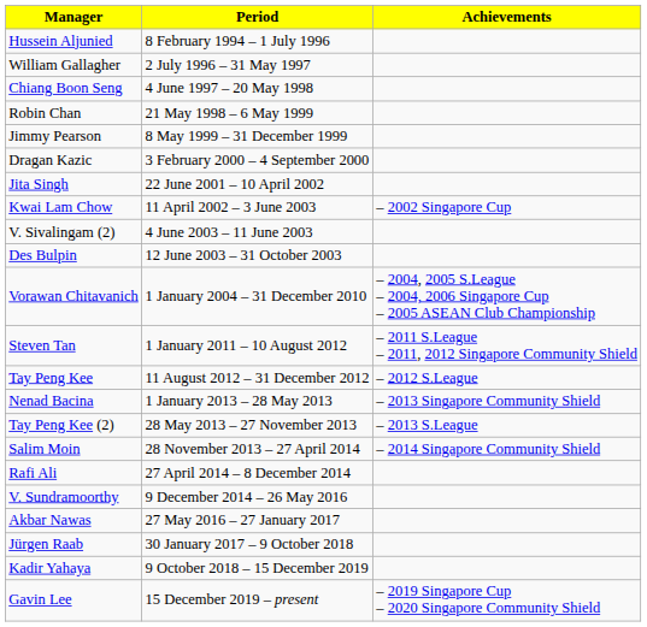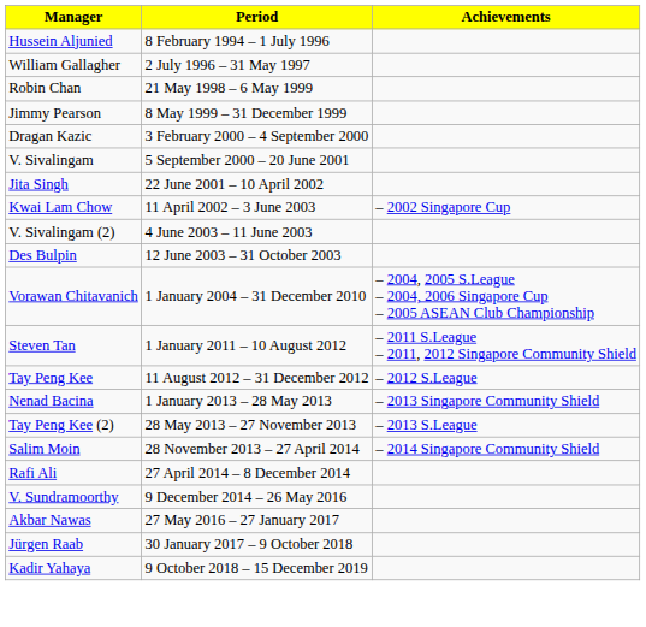 <table class="wikitable">
 <tr>
 <th style="background:#FFFF00; color:black; text-align:center;">Manager</th>
 <th style="background:#FFFF00; color:black; text-align:center;">Period</th>
 <th style="background:#FFFF00; color:black; text-align:center;">Achievements</th>
 </tr>
 <tr>
 <td> <a href='#'>Hussein Aljunied</a></td>
 <td>8 February 1994 – 1 July 1996</td>
 <td></td>
 </tr>
 <tr>
 <td> William Gallagher</td>
 <td>2 July 1996 – 31 May 1997</td>
 <td></td>
 </tr>
 <tr>
-<td> <a href='#'>Chiang Boon Seng</a></td>
-<td>4 June 1997 – 20 May 1998</td>
-<td></td>
-</tr>
-<tr>
 <td> Robin Chan</td>
 <td>21 May 1998 – 6 May 1999</td>
 <td></td>
 </tr>
 <tr>
 <td> Jimmy Pearson</td>
 <td>8 May 1999 – 31 December 1999</td>
 <td></td>
 </tr>
 <tr>
 <td> Dragan Kazic</td>
 <td>3 February 2000 – 4 September 2000</td>
+<td></td>
+</tr>
+<tr>
+<td> V. Sivalingam</td>
+<td>5 September 2000 – 20 June 2001</td>
 <td></td>
 </tr>
 <tr>
 <td> <a href='#'>Jita Singh</a></td>
 <td>22 June 2001 – 10 April 2002</td>
 <td></td>
 </tr>
 <tr>
 <td> <a href='#'>Kwai Lam Chow</a></td>
 <td>11 April 2002 – 3 June 2003</td>
 <td>– <a href='#'>2002 Singapore Cup</a></td>
 </tr>
 <tr>
 <td> V. Sivalingam (2)</td>
 <td>4 June 2003 – 11 June 2003</td>
 <td></td>
 </tr>
 <tr>
 <td> <a href='#'>Des Bulpin</a></td>
 <td>12 June 2003 – 31 October 2003</td>
 <td></td>
 </tr>
 <tr>
 <td> <a href='#'>Vorawan Chitavanich</a></td>
 <td>1 January 2004 – 31 December 2010</td>
 <td>– <a href='#'>2004</a>, <a href='#'>2005 S.League</a><br>– <a href='#'>2004, 2006 Singapore Cup</a><br>– <a href='#'>2005 ASEAN Club Championship</a></td>
 </tr>
 <tr>
 <td> <a href='#'>Steven Tan</a></td>
 <td>1 January 2011 – 10 August 2012</td>
 <td>– <a href='#'>2011 S.League</a><br>– <a href='#'>2011</a>, <a href='#'>2012 Singapore Community Shield</a></td>
 </tr>
 <tr>
 <td> <a href='#'>Tay Peng Kee</a></td>
 <td>11 August 2012 – 31 December 2012</td>
 <td>– <a href='#'>2012 S.League</a></td>
 </tr>
 <tr>
 <td> <a href='#'>Nenad Bacina</a></td>
 <td>1 January 2013 – 28 May 2013</td>
 <td>– <a href='#'>2013 Singapore Community Shield</a></td>
 </tr>
 <tr>
 <td> <a href='#'>Tay Peng Kee</a> (2)</td>
 <td>28 May 2013 – 27 November 2013</td>
 <td>– <a href='#'>2013 S.League</a></td>
 </tr>
 <tr>
 <td> <a href='#'>Salim Moin</a></td>
 <td>28 November 2013 – 27 April 2014</td>
 <td>– <a href='#'>2014 Singapore Community Shield</a></td>
 </tr>
 <tr>
 <td> <a href='#'>Rafi Ali</a></td>
 <td>27 April 2014 – 8 December 2014</td>
 <td></td>
 </tr>
 <tr>
 <td> <a href='#'>V. Sundramoorthy</a></td>
 <td>9 December 2014 – 26 May 2016</td>
 <td></td>
 </tr>
 <tr>
 <td> <a href='#'>Akbar Nawas</a></td>
 <td>27 May 2016 – 27 January 2017</td>
 <td></td>
 </tr>
 <tr>
 <td> <a href='#'>Jürgen Raab</a></td>
 <td>30 January 2017 – 9 October 2018</td>
 <td></td>
 </tr>
 <tr>
 <td> <a href='#'>Kadir Yahaya</a></td>
 <td>9 October 2018 – 15 December 2019</td>
 <td></td>
 </tr>
-<tr>
-<td> <a href='#'>Gavin Lee</a></td>
-<td>15 December 2019 – <em>present</em></td>
-<td>– <a href='#'>2019 Singapore Cup</a><br>– <a href='#'>2020 Singapore Community Shield</a></td>
-</tr>
 </table>
